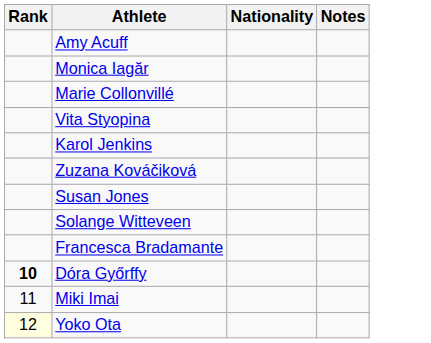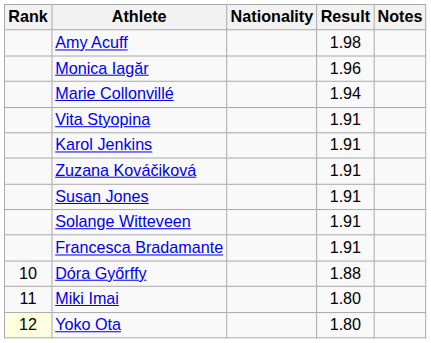 <table class="wikitable sortable" style="text-align:center">
 <tr>
 <th>Rank</th>
 <th>Athlete</th>
 <th>Nationality</th>
+<th>Result</th>
 <th>Notes</th>
 </tr>
 <tr>
 <td></td>
 <td align=left><a href='#'>Amy Acuff</a></td>
 <td align=left></td>
+<td>1.98</td>
 <td></td>
 </tr>
 <tr>
 <td></td>
 <td align=left><a href='#'>Monica Iagăr</a></td>
 <td align=left></td>
+<td>1.96</td>
 <td></td>
 </tr>
 <tr>
 <td></td>
 <td align=left><a href='#'>Marie Collonvillé</a></td>
 <td align=left></td>
+<td>1.94</td>
 <td></td>
 </tr>
 <tr>
 <td></td>
 <td align=left><a href='#'>Vita Styopina</a></td>
 <td align=left></td>
+<td>1.91</td>
 <td></td>
 </tr>
 <tr>
 <td></td>
 <td align=left><a href='#'>Karol Jenkins</a></td>
 <td align=left></td>
+<td>1.91</td>
 <td></td>
 </tr>
 <tr>
 <td></td>
 <td align=left><a href='#'>Zuzana Kováčiková</a></td>
 <td align=left></td>
+<td>1.91</td>
 <td></td>
 </tr>
 <tr>
 <td></td>
 <td align=left><a href='#'>Susan Jones</a></td>
 <td align=left></td>
+<td>1.91</td>
 <td></td>
 </tr>
 <tr>
 <td></td>
 <td align=left><a href='#'>Solange Witteveen</a></td>
 <td align=left></td>
+<td>1.91</td>
 <td></td>
 </tr>
 <tr>
 <td></td>
 <td align=left><a href='#'>Francesca Bradamante</a></td>
 <td align=left></td>
+<td>1.91</td>
 <td></td>
 </tr>
 <tr>
-<td><strong>10</strong></td>
+<td>10</td>
 <td align=left><a href='#'>Dóra Győrffy</a></td>
 <td align=left></td>
+<td>1.88</td>
 <td></td>
 </tr>
 <tr>
 <td>11</td>
 <td align=left><a href='#'>Miki Imai</a></td>
 <td align=left></td>
+<td>1.80</td>
 <td></td>
 </tr>
 <tr>
 <td style="background: lightyellow;">12</td>
 <td align=left><a href='#'>Yoko Ota</a></td>
 <td align=left></td>
+<td>1.80</td>
 <td></td>
 </tr>
 </table>
